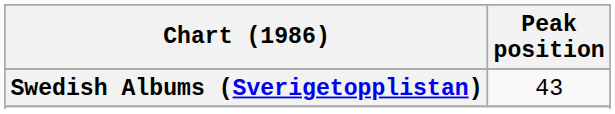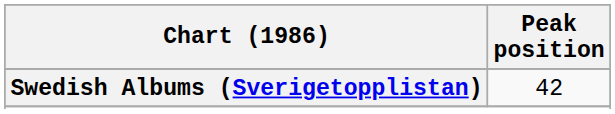 <table class="wikitable sortable plainrowheaders" style="text-align:center">
 <tr>
 <th scope="col">Chart (1986)</th>
 <th scope="col">Peak<br>position</th>
 </tr>
 <tr>
 </tr>
 <tr>
 <th scope="row">Swedish Albums (<a href='#'>Sverigetopplistan</a>)</th>
-<td align="center">43</td>
+<td align="center">42</td>
 </tr>
 <tr>
 </tr>
 <tr>
 </tr>
 </table>
